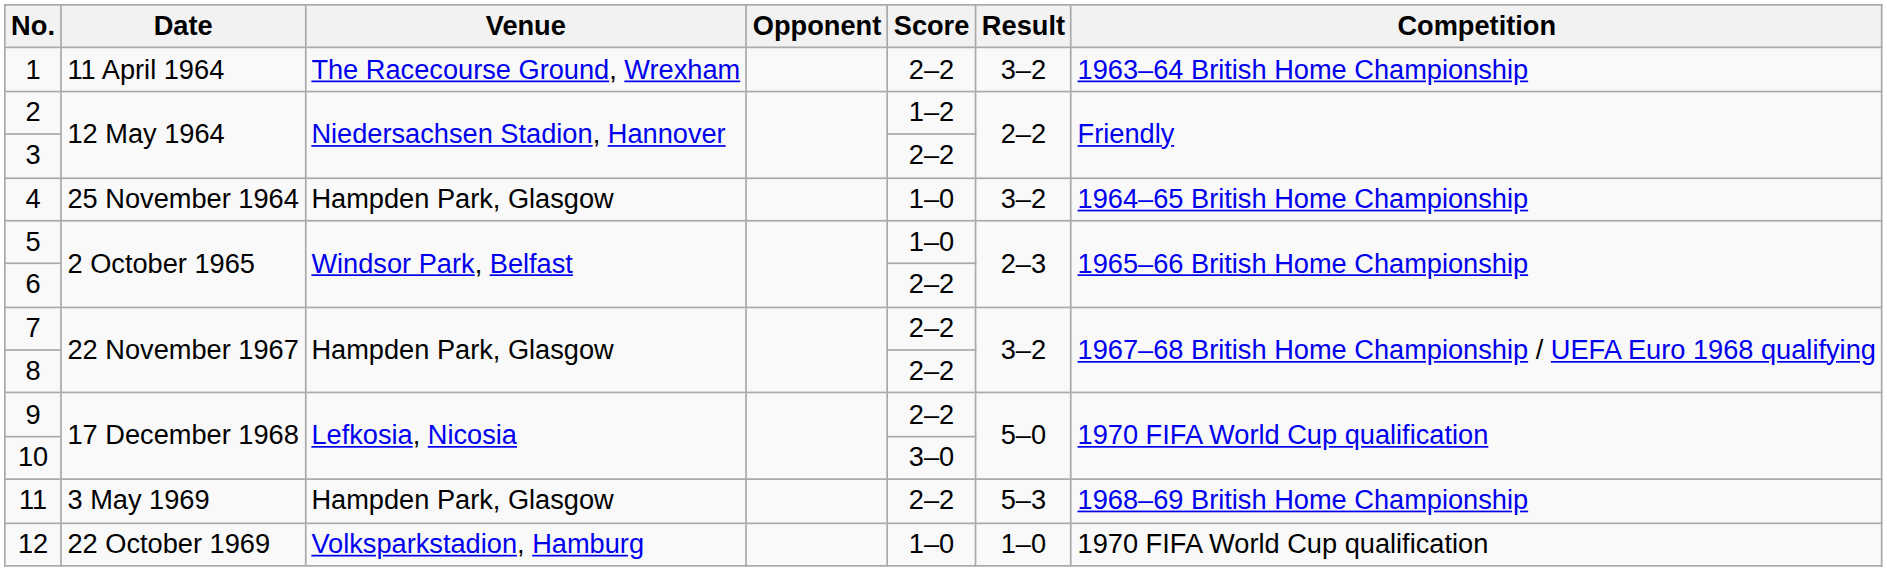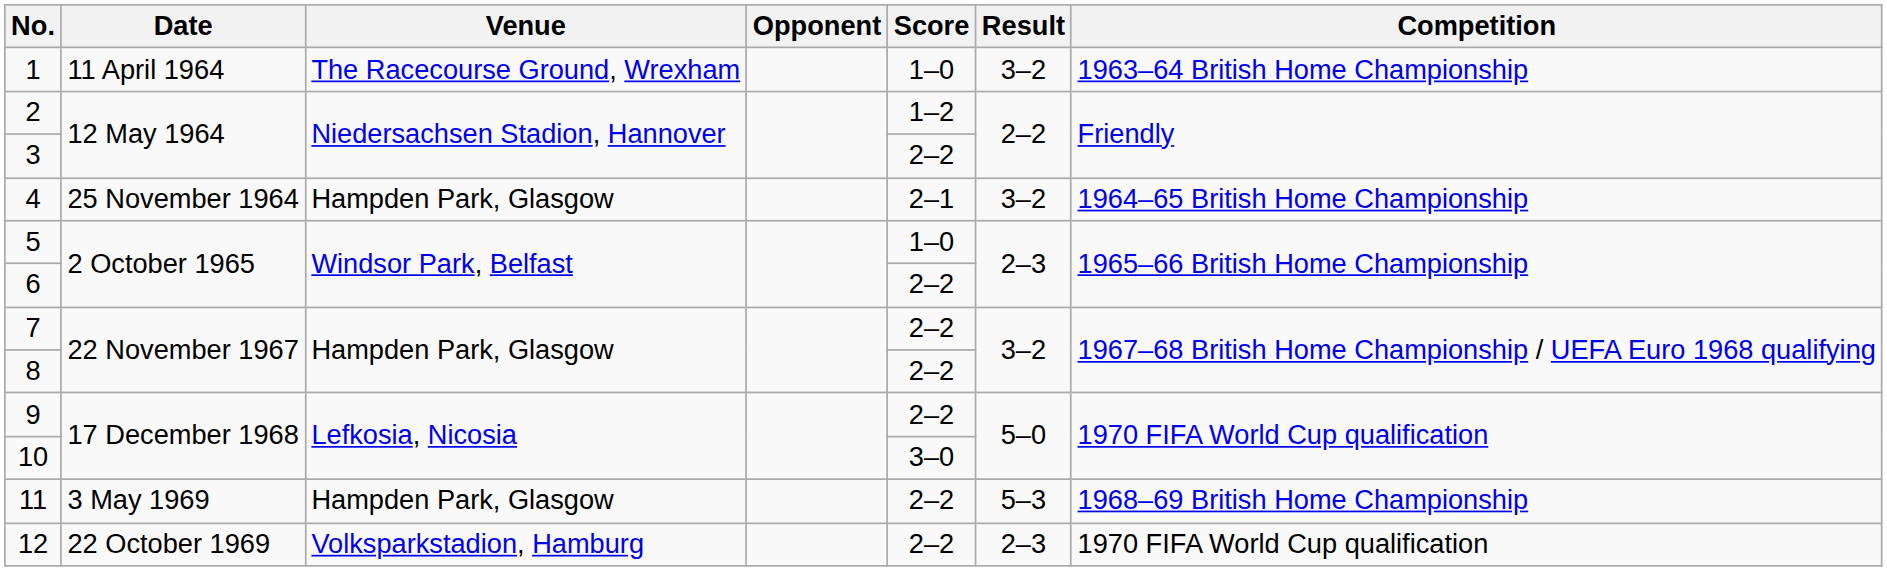 <table class="wikitable sortable">
 <tr>
 <th scope="col">No.</th>
 <th scope="col">Date</th>
 <th scope="col">Venue</th>
 <th scope="col">Opponent</th>
 <th scope="col">Score</th>
 <th scope="col">Result</th>
 <th scope="col">Competition</th>
 </tr>
 <tr>
 <td align="center">1</td>
 <td>11 April 1964</td>
 <td><a href='#'>The Racecourse Ground</a>, <a href='#'>Wrexham</a></td>
 <td></td>
-<td align="center">2–2</td>
+<td align="center">1–0</td>
 <td align="center">3–2</td>
 <td><a href='#'>1963–64 British Home Championship</a></td>
 </tr>
 <tr>
 <td align="center">2</td>
 <td rowspan="2">12 May 1964</td>
 <td rowspan="2"><a href='#'>Niedersachsen Stadion</a>, <a href='#'>Hannover</a></td>
 <td rowspan="2"></td>
 <td align="center">1–2</td>
 <td rowspan="2" align="center">2–2</td>
 <td rowspan="2"><a href='#'>Friendly</a></td>
 </tr>
 <tr>
 <td align="center">3</td>
 <td align="center">2–2</td>
 </tr>
 <tr>
 <td align="center">4</td>
 <td>25 November 1964</td>
 <td>Hampden Park, Glasgow</td>
 <td></td>
-<td align="center">1–0</td>
+<td align="center">2–1</td>
 <td align="center">3–2</td>
 <td><a href='#'>1964–65 British Home Championship</a></td>
 </tr>
 <tr>
 <td align="center">5</td>
 <td rowspan="2">2 October 1965</td>
 <td rowspan="2"><a href='#'>Windsor Park</a>, <a href='#'>Belfast</a></td>
 <td rowspan="2"></td>
 <td align="center">1–0</td>
 <td rowspan="2" align="center">2–3</td>
 <td rowspan="2"><a href='#'>1965–66 British Home Championship</a></td>
 </tr>
 <tr>
 <td align="center">6</td>
 <td align="center">2–2</td>
 </tr>
 <tr>
 <td align="center">7</td>
 <td rowspan="2">22 November 1967</td>
 <td rowspan="2">Hampden Park, Glasgow</td>
 <td rowspan="2"></td>
 <td align="center">2–2</td>
 <td rowspan="2" align="center">3–2</td>
 <td rowspan="2"><a href='#'>1967–68 British Home Championship</a> / <a href='#'>UEFA Euro 1968 qualifying</a></td>
 </tr>
 <tr>
 <td align="center">8</td>
 <td align="center">2–2</td>
 </tr>
 <tr>
 <td align="center">9</td>
 <td rowspan="2">17 December 1968</td>
 <td rowspan="2"><a href='#'>Lefkosia</a>, <a href='#'>Nicosia</a></td>
 <td rowspan="2"></td>
 <td align="center">2–2</td>
 <td rowspan="2" align="center">5–0</td>
 <td rowspan="2"><a href='#'>1970 FIFA World Cup qualification</a></td>
 </tr>
 <tr>
 <td align="center">10</td>
 <td align="center">3–0</td>
 </tr>
 <tr>
 <td align="center">11</td>
 <td>3 May 1969</td>
 <td>Hampden Park, Glasgow</td>
 <td></td>
 <td align="center">2–2</td>
 <td align="center">5–3</td>
 <td><a href='#'>1968–69 British Home Championship</a></td>
 </tr>
 <tr>
 <td align="center">12</td>
 <td>22 October 1969</td>
 <td><a href='#'>Volksparkstadion</a>, <a href='#'>Hamburg</a></td>
 <td></td>
-<td align="center">1–0</td>
-<td align="center">1–0</td>
+<td align="center">2–2</td>
+<td align="center">2–3</td>
 <td>1970 FIFA World Cup qualification</td>
 </tr>
 </table>
